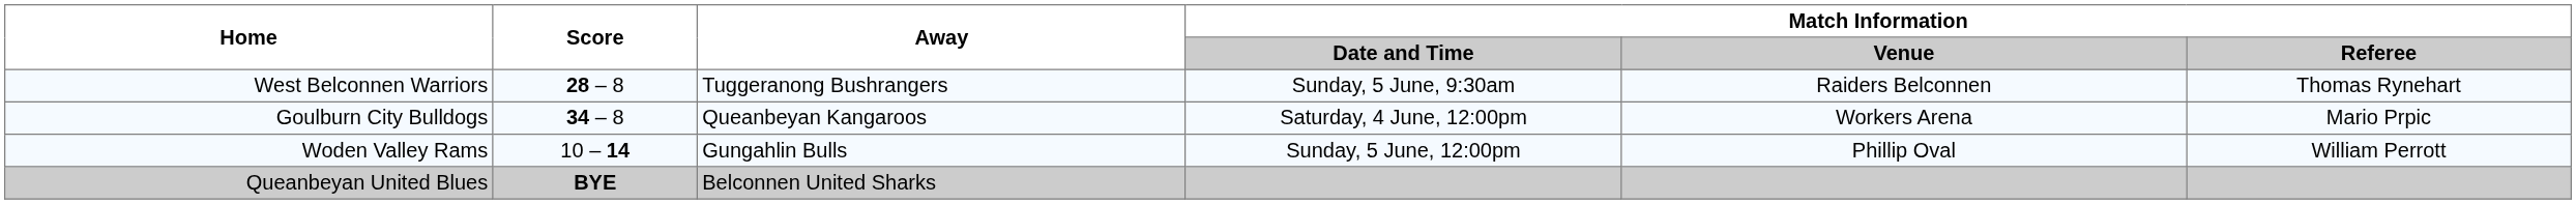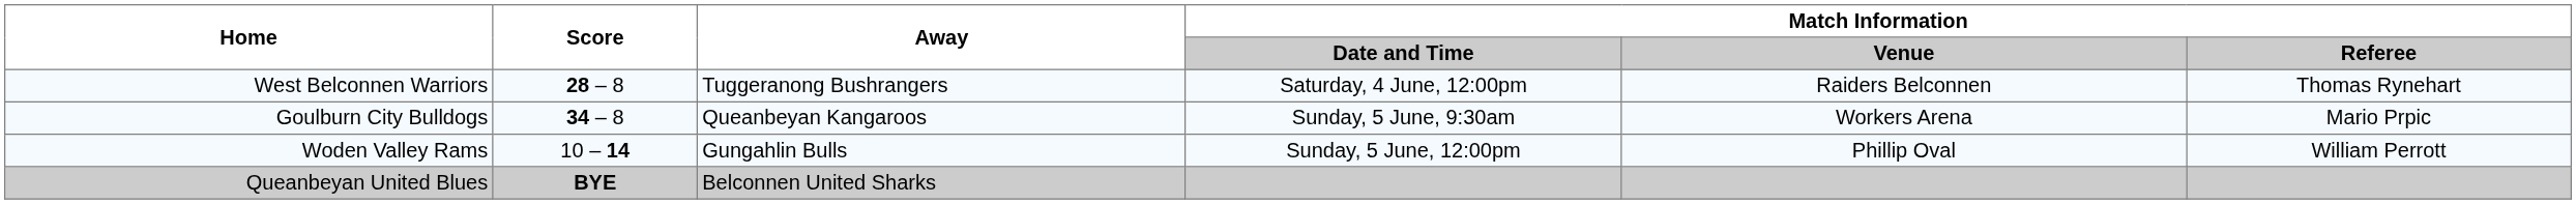 <table width="100%" cellspacing="0" cellpadding="3" border="1" style="border-collapse:collapse;  text-align:center;">
 <tr>
 <th rowspan="2" width="19%">Home</th>
 <th rowspan="2" width="8%">Score</th>
 <th rowspan="2" width="19%">Away</th>
 <th colspan="3">Match Information</th>
 </tr>
 <tr bgcolor="#CCCCCC">
 <th width="17%">Date and Time</th>
 <th width="22%">Venue</th>
 <th width="50%">Referee</th>
 </tr>
 <tr style="text-align:center; background:#f5faff;">
 <td align="right">West Belconnen Warriors </td>
 <td><strong>28</strong> – 8</td>
 <td align="left"> Tuggeranong Bushrangers</td>
-<td>Sunday, 5 June, 9:30am</td>
+<td>Saturday, 4 June, 12:00pm</td>
 <td>Raiders Belconnen</td>
 <td>Thomas Rynehart</td>
 </tr>
 <tr style="text-align:center; background:#f5faff;">
 <td align="right">Goulburn City Bulldogs </td>
 <td><strong>34</strong> – 8</td>
 <td align="left"> Queanbeyan Kangaroos</td>
-<td>Saturday, 4 June, 12:00pm</td>
+<td>Sunday, 5 June, 9:30am</td>
 <td>Workers Arena</td>
 <td>Mario Prpic</td>
 </tr>
 <tr style="text-align:center; background:#f5faff;">
 <td align="right">Woden Valley Rams </td>
 <td>10 – <strong>14</strong></td>
 <td align="left"> Gungahlin Bulls</td>
 <td>Sunday, 5 June, 12:00pm</td>
 <td>Phillip Oval</td>
 <td>William Perrott</td>
 </tr>
 <tr style="text-align:center; background:#CCCCCC;">
 <td align="right">Queanbeyan United Blues </td>
 <td><strong>BYE</strong></td>
 <td align="left"> Belconnen United Sharks</td>
 <td></td>
 <td></td>
 <td></td>
 </tr>
 </table>
